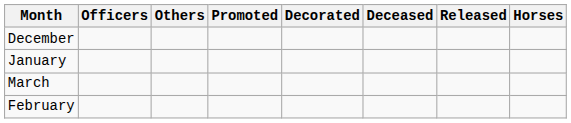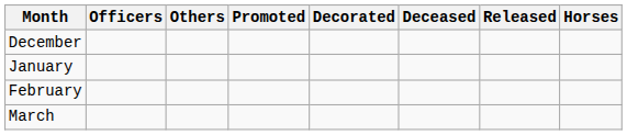 <table class="wikitable">
 <tr>
 <th>Month</th>
 <th>Officers</th>
 <th>Others</th>
 <th>Promoted</th>
 <th>Decorated</th>
 <th>Deceased</th>
 <th>Released</th>
 <th>Horses</th>
 </tr>
 <tr>
 <td>December</td>
 <td></td>
 <td></td>
 <td></td>
 <td></td>
 <td></td>
 <td></td>
 <td></td>
 </tr>
 <tr>
 <td>January</td>
 <td></td>
 <td></td>
 <td></td>
 <td></td>
 <td></td>
 <td></td>
 <td></td>
 </tr>
 <tr>
+<td>February</td>
+<td></td>
+<td></td>
+<td></td>
+<td></td>
+<td></td>
+<td></td>
+<td></td>
+</tr>
+<tr>
 <td>March</td>
 <td></td>
 <td></td>
 <td></td>
 <td></td>
 <td></td>
 <td></td>
 <td></td>
 </tr>
-<tr>
-<td>February</td>
-<td></td>
-<td></td>
-<td></td>
-<td></td>
-<td></td>
-<td></td>
-<td></td>
-</tr>
 </table>
